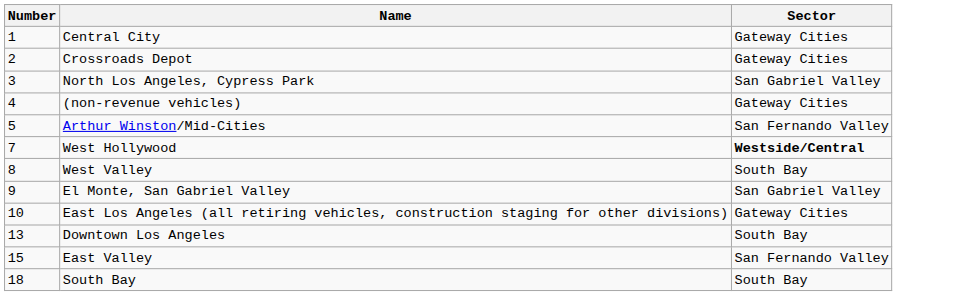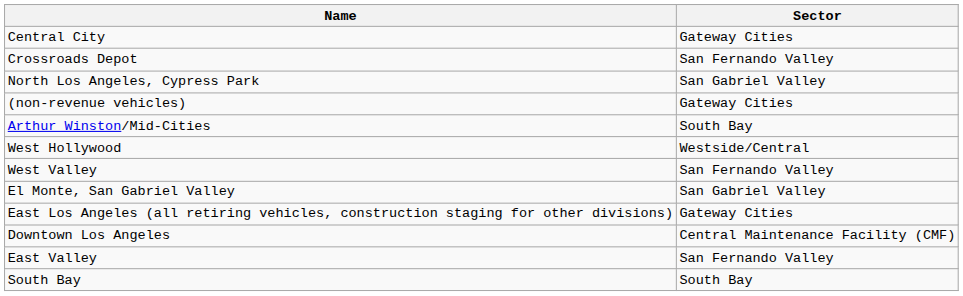 <table class="wikitable sortable">
 <tr>
-<th>Number</th>
 <th>Name</th>
 <th>Sector</th>
 </tr>
 <tr>
-<td>1</td>
 <td>Central City</td>
 <td>Gateway Cities</td>
 </tr>
 <tr>
-<td>2</td>
 <td>Crossroads Depot</td>
-<td>Gateway Cities</td>
+<td>San Fernando Valley</td>
 </tr>
 <tr>
-<td>3</td>
 <td>North Los Angeles, Cypress Park</td>
 <td>San Gabriel Valley</td>
 </tr>
 <tr>
-<td>4</td>
 <td>(non-revenue vehicles)</td>
 <td>Gateway Cities</td>
 </tr>
 <tr>
-<td>5</td>
 <td><a href='#'>Arthur Winston</a>/Mid-Cities</td>
+<td>South Bay</td>
+</tr>
+<tr>
+<td>West Hollywood</td>
+<td>Westside/Central</td>
+</tr>
+<tr>
+<td>West Valley</td>
 <td>San Fernando Valley</td>
 </tr>
 <tr>
-<td>7</td>
-<td>West Hollywood</td>
-<td><strong>Westside/Central</strong></td>
-</tr>
-<tr>
-<td>8</td>
-<td>West Valley</td>
-<td>South Bay</td>
-</tr>
-<tr>
-<td>9</td>
 <td>El Monte, San Gabriel Valley</td>
 <td>San Gabriel Valley</td>
 </tr>
 <tr>
-<td>10</td>
 <td>East Los Angeles (all retiring vehicles, construction staging for other divisions)</td>
 <td>Gateway Cities</td>
 </tr>
 <tr>
-<td>13</td>
 <td>Downtown Los Angeles</td>
-<td>South Bay</td>
+<td>Central Maintenance Facility (CMF)</td>
 </tr>
 <tr>
-<td>15</td>
 <td>East Valley</td>
 <td>San Fernando Valley</td>
 </tr>
 <tr>
-<td>18</td>
 <td>South Bay</td>
 <td>South Bay</td>
 </tr>
 </table>
